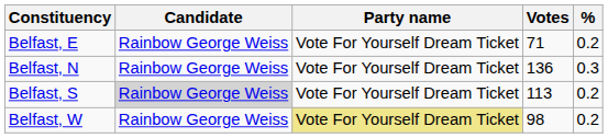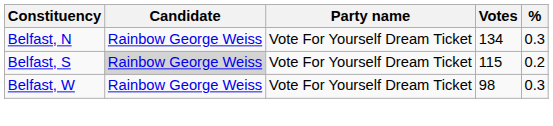 <table class="wikitable">
 <tr>
 <th>Constituency</th>
 <th>Candidate</th>
 <th>Party name</th>
 <th>Votes</th>
 <th>%</th>
 </tr>
 <tr>
-<td><a href='#'>Belfast, E</a></td>
-<td><a href='#'>Rainbow George Weiss</a></td>
-<td>Vote For Yourself Dream Ticket</td>
-<td>71</td>
-<td>0.2</td>
-</tr>
-<tr>
 <td><a href='#'>Belfast, N</a></td>
 <td><a href='#'>Rainbow George Weiss</a></td>
 <td>Vote For Yourself Dream Ticket</td>
-<td>136</td>
+<td>134</td>
 <td>0.3</td>
 </tr>
 <tr>
 <td><a href='#'>Belfast, S</a></td>
 <td style="background: lightgrey;"><a href='#'>Rainbow George Weiss</a></td>
 <td>Vote For Yourself Dream Ticket</td>
-<td>113</td>
+<td>115</td>
 <td>0.2</td>
 </tr>
 <tr>
 <td><a href='#'>Belfast, W</a></td>
 <td><a href='#'>Rainbow George Weiss</a></td>
-<td style="background: khaki;">Vote For Yourself Dream Ticket</td>
+<td>Vote For Yourself Dream Ticket</td>
 <td>98</td>
-<td>0.2</td>
+<td>0.3</td>
 </tr>
 </table>
